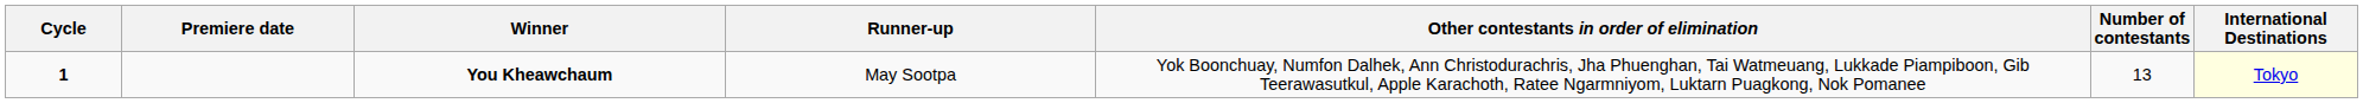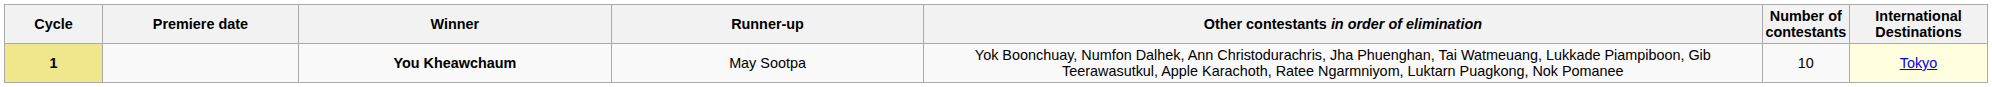 <table class="wikitable" style="font-size:90%; width:100%; text-align: center;">
 <tr>
 <th style="width:5%;">Cycle</th>
 <th style="width:10%;">Premiere date</th>
 <th width=16%>Winner</th>
 <th width=16%>Runner-up</th>
 <th style="width:43%;">Other contestants <em>in order of elimination</em></th>
 <th style="width:3%;">Number of contestants</th>
 <th style="width:8%;">International Destinations</th>
 </tr>
 <tr>
-<td><strong>1</strong></td>
+<td style="background: khaki;"><strong>1</strong></td>
 <td></td>
 <td><strong>You Kheawchaum</strong></td>
 <td>May Sootpa</td>
 <td>Yok Boonchuay, Numfon Dalhek, Ann Christodurachris, Jha Phuenghan, Tai Watmeuang, Lukkade Piampiboon, Gib Teerawasutkul, Apple Karachoth, Ratee Ngarmniyom, Luktarn Puagkong, Nok Pomanee</td>
-<td>13</td>
+<td>10</td>
 <td style="background: lightyellow;"><a href='#'>Tokyo</a></td>
 </tr>
 </table>
